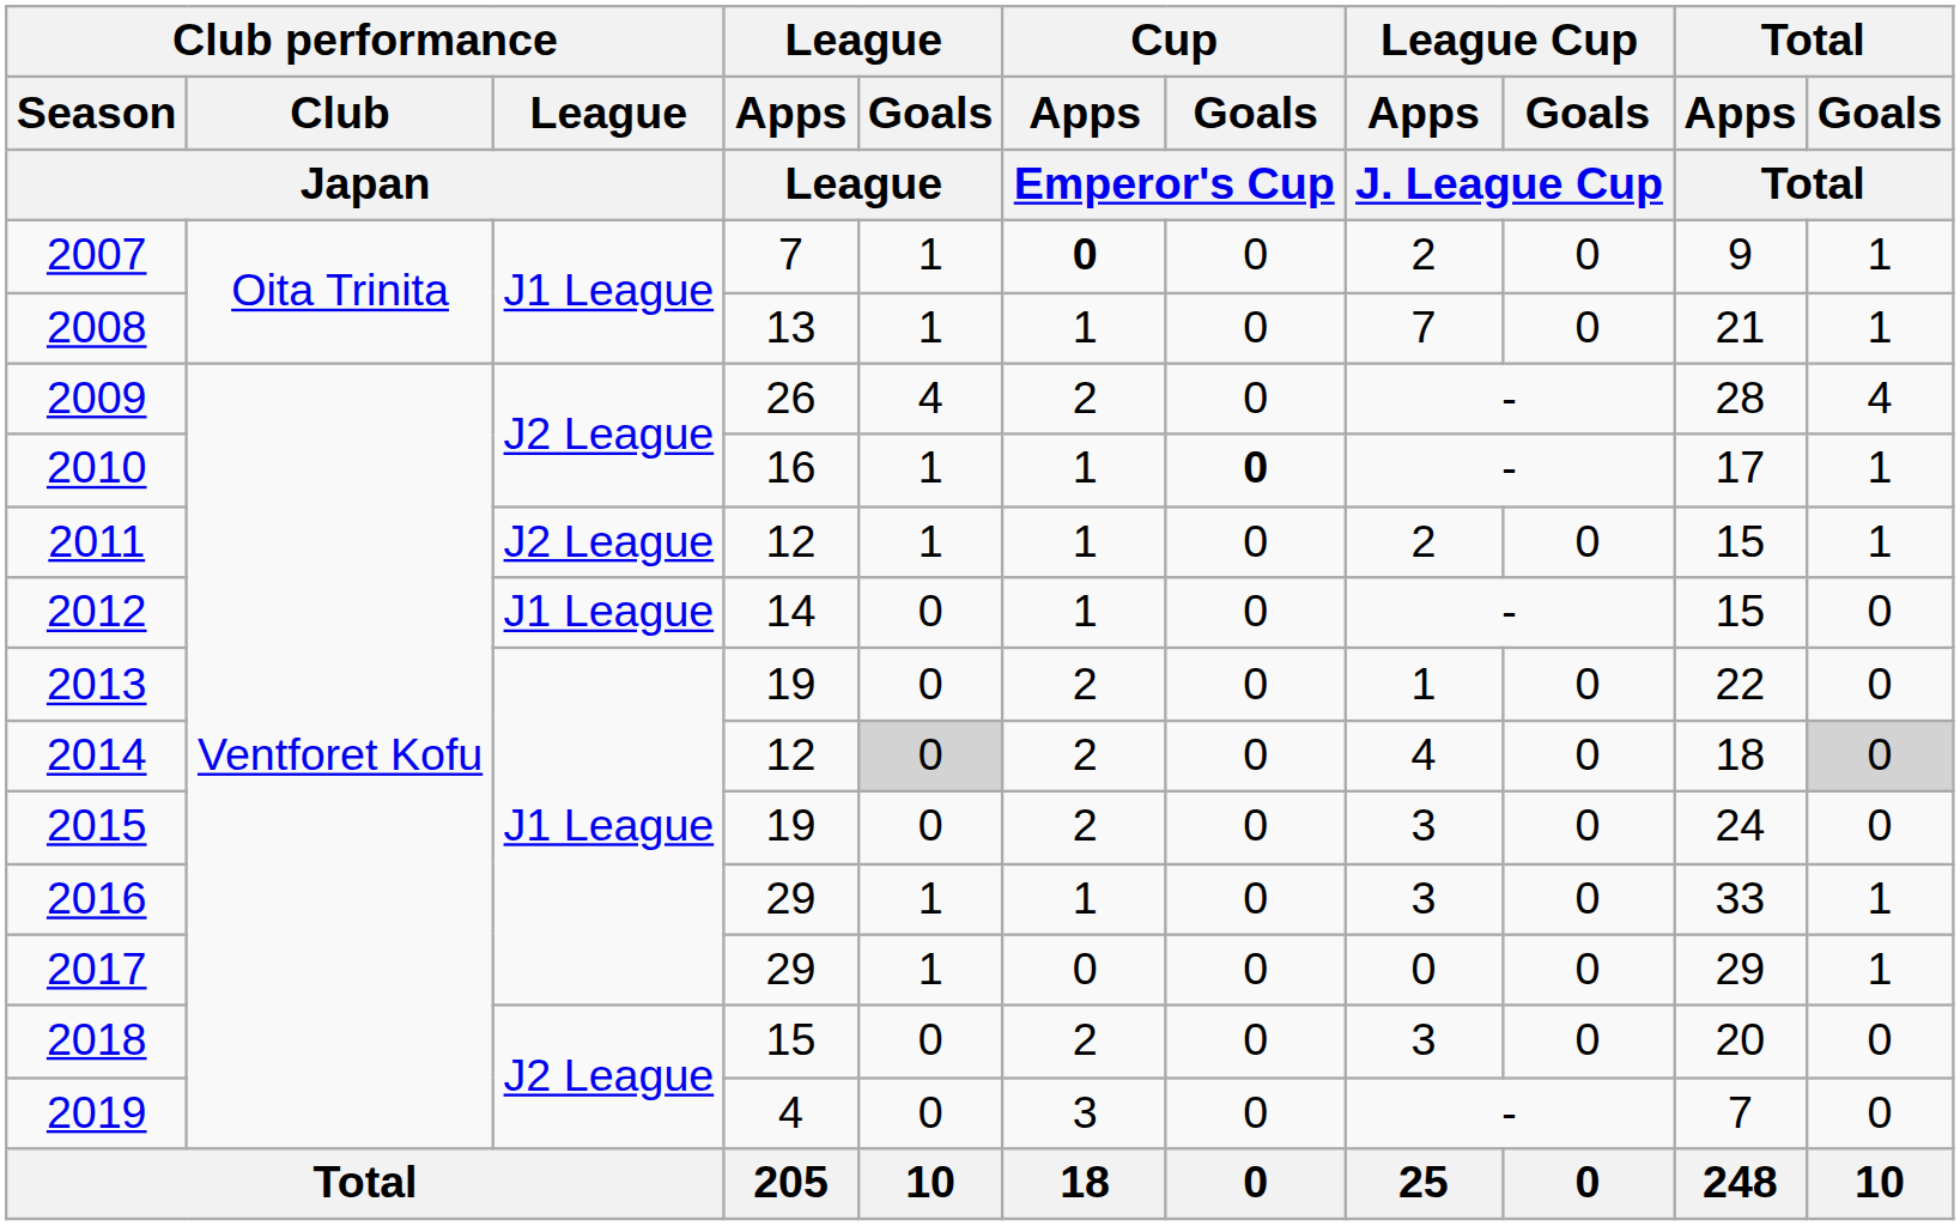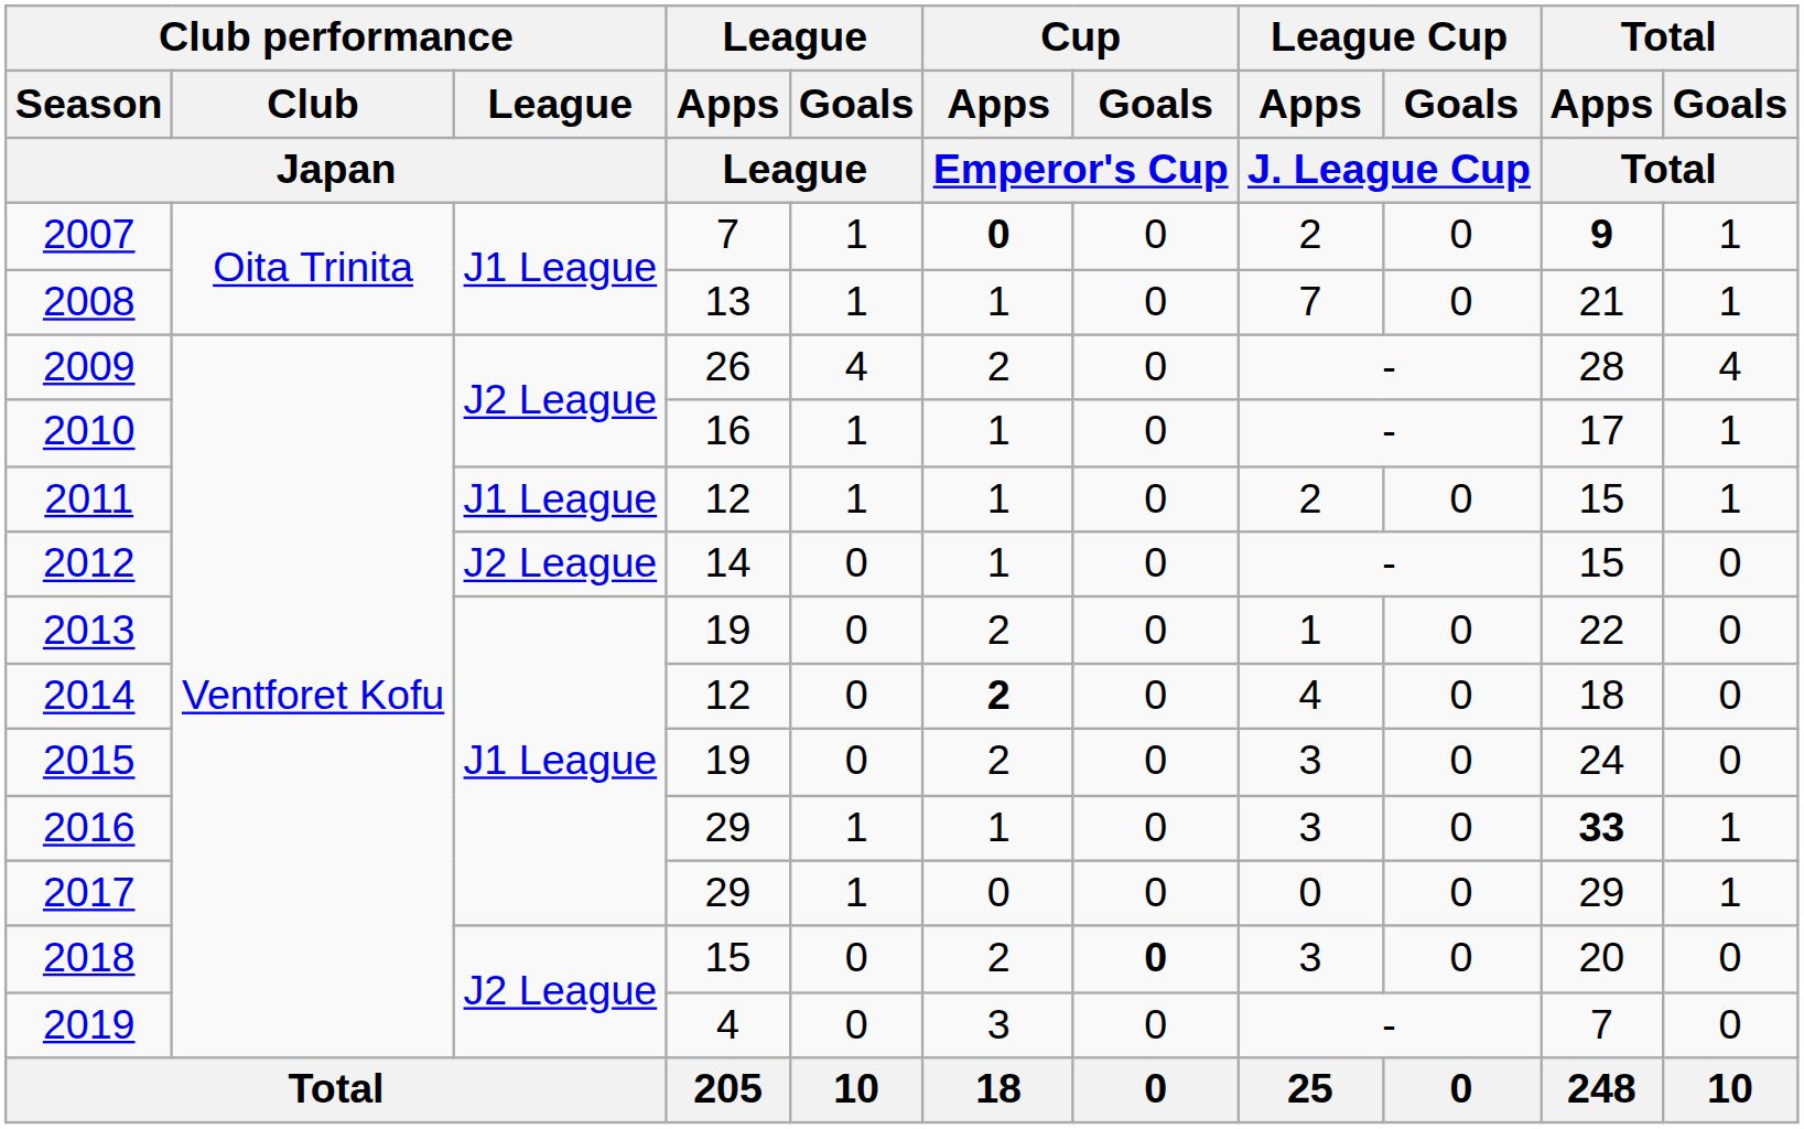 <table class="wikitable" style="text-align:center;">
 <tr>
 <th colspan=3>Club performance</th>
 <th colspan=2>League</th>
 <th colspan=2>Cup</th>
 <th colspan=2>League Cup</th>
 <th colspan=2>Total</th>
 </tr>
 <tr>
 <th>Season</th>
 <th>Club</th>
 <th>League</th>
 <th>Apps</th>
 <th>Goals</th>
 <th>Apps</th>
 <th>Goals</th>
 <th>Apps</th>
 <th>Goals</th>
 <th>Apps</th>
 <th>Goals</th>
 </tr>
 <tr>
 <th colspan=3>Japan</th>
 <th colspan=2>League</th>
 <th colspan=2><a href='#'>Emperor's Cup</a></th>
 <th colspan=2><a href='#'>J. League Cup</a></th>
 <th colspan=2>Total</th>
 </tr>
 <tr>
 <td><a href='#'>2007</a></td>
 <td rowspan="2"><a href='#'>Oita Trinita</a></td>
 <td rowspan="2"><a href='#'>J1 League</a></td>
 <td>7</td>
 <td>1</td>
 <td><strong>0</strong></td>
 <td>0</td>
 <td>2</td>
 <td>0</td>
-<td>9</td>
+<td><strong>9</strong></td>
 <td>1</td>
 </tr>
 <tr>
 <td><a href='#'>2008</a></td>
 <td>13</td>
 <td>1</td>
 <td>1</td>
 <td>0</td>
 <td>7</td>
 <td>0</td>
 <td>21</td>
 <td>1</td>
 </tr>
 <tr>
 <td><a href='#'>2009</a></td>
 <td rowspan="11"><a href='#'>Ventforet Kofu</a></td>
 <td rowspan="2"><a href='#'>J2 League</a></td>
 <td>26</td>
 <td>4</td>
 <td>2</td>
 <td>0</td>
 <td colspan="2">-</td>
 <td>28</td>
 <td>4</td>
 </tr>
 <tr>
 <td><a href='#'>2010</a></td>
 <td>16</td>
 <td>1</td>
 <td>1</td>
-<td><strong>0</strong></td>
+<td>0</td>
 <td colspan="2">-</td>
 <td>17</td>
 <td>1</td>
 </tr>
 <tr>
 <td><a href='#'>2011</a></td>
-<td><a href='#'>J2 League</a></td>
+<td><a href='#'>J1 League</a></td>
 <td>12</td>
 <td>1</td>
 <td>1</td>
 <td>0</td>
 <td>2</td>
 <td>0</td>
 <td>15</td>
 <td>1</td>
 </tr>
 <tr>
 <td><a href='#'>2012</a></td>
-<td><a href='#'>J1 League</a></td>
+<td><a href='#'>J2 League</a></td>
 <td>14</td>
 <td>0</td>
 <td>1</td>
 <td>0</td>
 <td colspan="2">-</td>
 <td>15</td>
 <td>0</td>
 </tr>
 <tr>
 <td><a href='#'>2013</a></td>
 <td rowspan="5"><a href='#'>J1 League</a></td>
 <td>19</td>
 <td>0</td>
 <td>2</td>
 <td>0</td>
 <td>1</td>
 <td>0</td>
 <td>22</td>
 <td>0</td>
 </tr>
 <tr>
 <td><a href='#'>2014</a></td>
 <td>12</td>
-<td style="background: lightgrey;">0</td>
-<td>2</td>
+<td>0</td>
+<td><strong>2</strong></td>
 <td>0</td>
 <td>4</td>
 <td>0</td>
 <td>18</td>
-<td style="background: lightgrey;">0</td>
+<td>0</td>
 </tr>
 <tr>
 <td><a href='#'>2015</a></td>
 <td>19</td>
 <td>0</td>
 <td>2</td>
 <td>0</td>
 <td>3</td>
 <td>0</td>
 <td>24</td>
 <td>0</td>
 </tr>
 <tr>
 <td><a href='#'>2016</a></td>
 <td>29</td>
 <td>1</td>
 <td>1</td>
 <td>0</td>
 <td>3</td>
 <td>0</td>
-<td>33</td>
+<td><strong>33</strong></td>
 <td>1</td>
 </tr>
 <tr>
 <td><a href='#'>2017</a></td>
 <td>29</td>
 <td>1</td>
 <td>0</td>
 <td>0</td>
 <td>0</td>
 <td>0</td>
 <td>29</td>
 <td>1</td>
 </tr>
 <tr>
 <td><a href='#'>2018</a></td>
 <td rowspan="2"><a href='#'>J2 League</a></td>
 <td>15</td>
 <td>0</td>
 <td>2</td>
-<td>0</td>
+<td><strong>0</strong></td>
 <td>3</td>
 <td>0</td>
 <td>20</td>
 <td>0</td>
 </tr>
 <tr>
 <td><a href='#'>2019</a></td>
 <td>4</td>
 <td>0</td>
 <td>3</td>
 <td>0</td>
 <td colspan="2">-</td>
 <td>7</td>
 <td>0</td>
 </tr>
 <tr>
 <th colspan=3>Total</th>
 <th>205</th>
 <th>10</th>
 <th>18</th>
 <th>0</th>
 <th>25</th>
 <th>0</th>
 <th>248</th>
 <th>10</th>
 </tr>
 </table>
